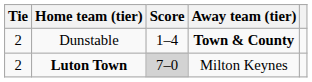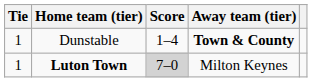 <table class="wikitable" style="text-align:center; font-size:85%">
 <tr>
 <th>Tie</th>
 <th>Home team (tier)</th>
 <th>Score</th>
 <th>Away team (tier)</th>
 <th></th>
 </tr>
 <tr>
-<td align="center">2</td>
+<td align="center">1</td>
 <td>Dunstable</td>
 <td align="center">1–4</td>
 <td><strong>Town & County</strong></td>
 <td></td>
 </tr>
 <tr>
-<td align="center">2</td>
+<td align="center">1</td>
 <td><strong>Luton Town</strong></td>
 <td align="center" style="background: lightgrey;">7–0</td>
 <td>Milton Keynes</td>
 <td></td>
 </tr>
 </table>
